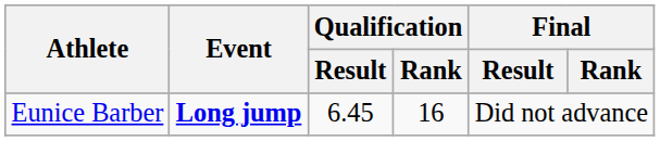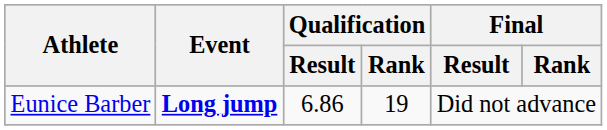 <table class=wikitable style=font-size:90%>
 <tr>
 <th rowspan=2>Athlete</th>
 <th rowspan=2>Event</th>
 <th colspan=2>Qualification</th>
 <th colspan=2>Final</th>
 </tr>
 <tr>
 <th>Result</th>
 <th>Rank</th>
 <th>Result</th>
 <th>Rank</th>
 </tr>
 <tr>
 <td><a href='#'>Eunice Barber</a></td>
 <td><strong><a href='#'>Long jump</a></strong></td>
-<td align=center>6.45</td>
-<td align=center>16</td>
+<td align=center>6.86</td>
+<td align=center>19</td>
 <td align=center colspan=2>Did not advance</td>
 </tr>
 </table>
